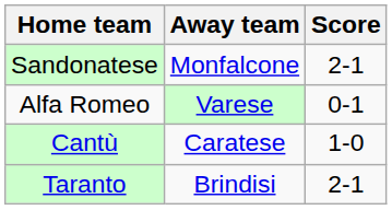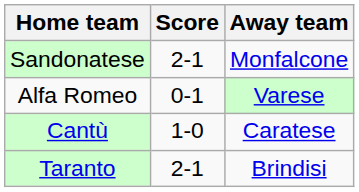 <table class="wikitable" style="text-align: center">
 <tr>
 <th>Home team</th>
+<th>Score</th>
 <th>Away team</th>
-<th>Score</th>
 </tr>
 <tr>
 <td bgcolor="ccffcc">Sandonatese</td>
+<td>2-1</td>
 <td><a href='#'>Monfalcone</a></td>
-<td>2-1</td>
 </tr>
 <tr>
 <td>Alfa Romeo</td>
+<td>0-1</td>
 <td bgcolor="ccffcc"><a href='#'>Varese</a></td>
-<td>0-1</td>
 </tr>
 <tr>
 <td bgcolor="ccffcc"><a href='#'>Cantù</a></td>
+<td>1-0</td>
 <td><a href='#'>Caratese</a></td>
-<td>1-0</td>
 </tr>
 <tr>
 <td bgcolor="ccffcc"><a href='#'>Taranto</a></td>
+<td>2-1</td>
 <td><a href='#'>Brindisi</a></td>
-<td>2-1</td>
 </tr>
 </table>
